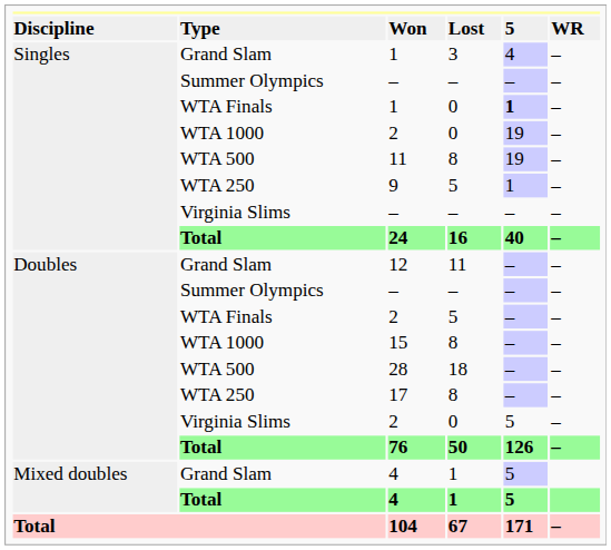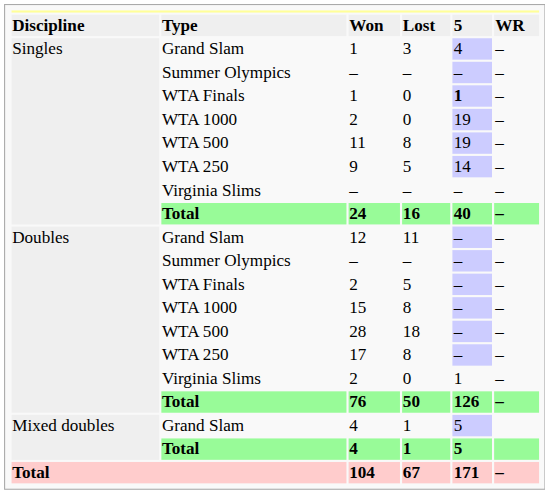 <table class="infobox vcard vevent nowrap" width="40%">
 <tr bgcolor=FFFF99>
 <th colspan=6></th>
 </tr>
 <tr style=background:#efefef;font-weight:bold>
 <td>Discipline</td>
 <td>Type</td>
 <td>Won</td>
 <td>Lost</td>
 <td>5</td>
 <td>WR</td>
 </tr>
 <tr>
 <td rowspan="8" bgcolor="efefef">Singles</td>
 <td>Grand Slam</td>
 <td>1</td>
 <td>3</td>
 <td bgcolor="CCCCFF">4</td>
 <td>–</td>
 </tr>
 <tr>
 <td>Summer Olympics</td>
 <td>–</td>
 <td>–</td>
 <td bgcolor="CCCCFF">–</td>
 <td>–</td>
 </tr>
 <tr>
 <td>WTA Finals</td>
 <td>1</td>
 <td>0</td>
 <td bgcolor="CCCCFF"><strong>1</strong></td>
 <td>–</td>
 </tr>
 <tr>
 <td>WTA 1000</td>
 <td>2</td>
 <td>0</td>
 <td bgcolor="CCCCFF">19</td>
 <td>–</td>
 </tr>
 <tr>
 <td>WTA 500</td>
 <td>11</td>
 <td>8</td>
 <td bgcolor="CCCCFF">19</td>
 <td>–</td>
 </tr>
 <tr>
 <td>WTA 250</td>
 <td>9</td>
 <td>5</td>
-<td bgcolor="CCCCFF">1</td>
+<td bgcolor="CCCCFF">14</td>
 <td>–</td>
 </tr>
 <tr>
 <td>Virginia Slims</td>
 <td>–</td>
 <td>–</td>
 <td>–</td>
 <td>–</td>
 </tr>
 <tr style=background:#98FB98;font-weight:bold>
 <td><strong>Total</strong></td>
 <td>24</td>
 <td>16</td>
 <td>40</td>
 <td>–</td>
 </tr>
 <tr>
 <td rowspan="8" bgcolor="efefef">Doubles</td>
 <td>Grand Slam</td>
 <td>12</td>
 <td>11</td>
 <td bgcolor="CCCCFF">–</td>
 <td>–</td>
 </tr>
 <tr>
 <td>Summer Olympics</td>
 <td>–</td>
 <td>–</td>
 <td bgcolor="CCCCFF">–</td>
 <td>–</td>
 </tr>
 <tr>
 <td>WTA Finals</td>
 <td>2</td>
 <td>5</td>
 <td bgcolor="CCCCFF">–</td>
 <td>–</td>
 </tr>
 <tr>
 <td>WTA 1000</td>
 <td>15</td>
 <td>8</td>
 <td bgcolor="CCCCFF">–</td>
 <td>–</td>
 </tr>
 <tr>
 <td>WTA 500</td>
 <td>28</td>
 <td>18</td>
 <td bgcolor="CCCCFF">–</td>
 <td>–</td>
 </tr>
 <tr>
 <td>WTA 250</td>
 <td>17</td>
 <td>8</td>
 <td bgcolor="CCCCFF">–</td>
 <td>–</td>
 </tr>
 <tr>
 <td>Virginia Slims</td>
 <td>2</td>
 <td>0</td>
-<td>5</td>
+<td>1</td>
 <td>–</td>
 </tr>
 <tr style="background:#98FB98;font-weight:bold">
 <td><strong>Total</strong></td>
 <td>76</td>
 <td>50</td>
 <td>126</td>
 <td>–</td>
 </tr>
 <tr>
 <td rowspan="2" bgcolor=efefef>Mixed doubles</td>
 <td>Grand Slam</td>
 <td>4</td>
 <td>1</td>
 <td bgcolor="CCCCFF">5</td>
 <td></td>
 </tr>
 <tr style="background:#98FB98;font-weight:bold">
 <td><strong>Total</strong></td>
 <td>4</td>
 <td>1</td>
 <td>5</td>
 <td></td>
 </tr>
 <tr style="background:#FCC;font-weight:bold">
 <td colspan="2"><strong>Total</strong></td>
 <td>104</td>
 <td>67</td>
 <td>171</td>
 <td>–</td>
 </tr>
 </table>
